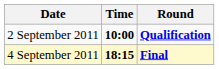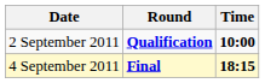 <table class="wikitable">
 <tr>
 <th>Date</th>
+<th>Round</th>
 <th>Time</th>
-<th>Round</th>
 </tr>
 <tr>
 <td>2 September 2011</td>
+<td><strong><a href='#'>Qualification</a></strong></td>
 <td><strong>10:00</strong></td>
-<td><strong><a href='#'>Qualification</a></strong></td>
 </tr>
 <tr style=background:lemonchiffon>
 <td>4 September 2011</td>
+<td><strong><a href='#'>Final</a></strong></td>
 <td><strong>18:15</strong></td>
-<td><strong><a href='#'>Final</a></strong></td>
 </tr>
 </table>
